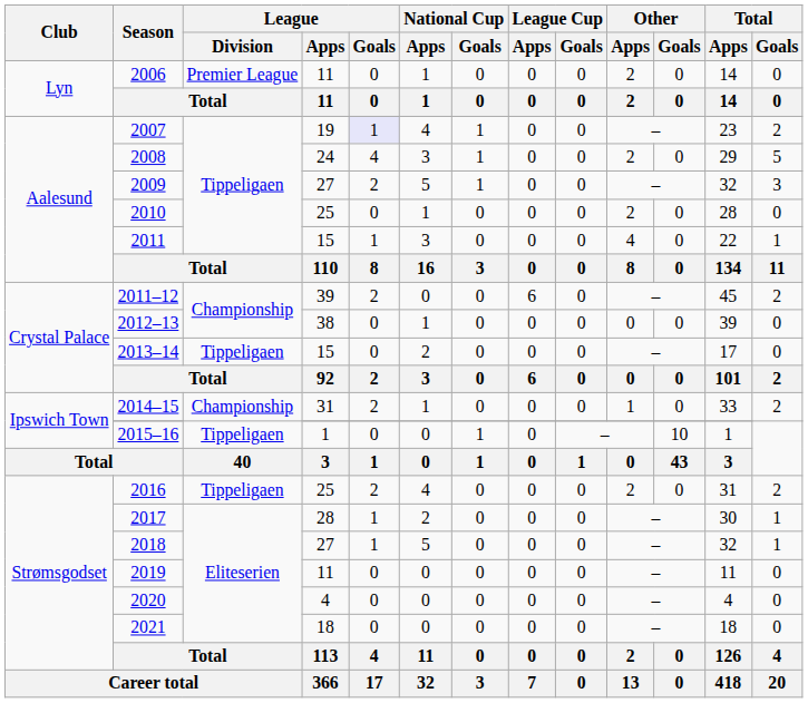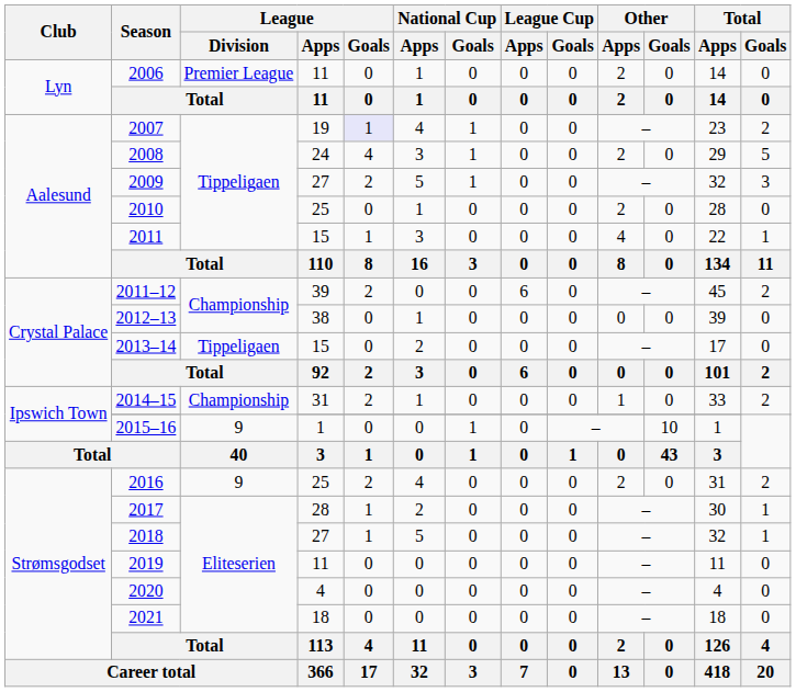 <table class="wikitable" style="text-align: center">
 <tr>
 <th rowspan=2>Club</th>
 <th rowspan=2>Season</th>
 <th colspan=3>League</th>
 <th colspan=2>National Cup</th>
 <th colspan=2>League Cup</th>
 <th colspan=2>Other</th>
 <th colspan=2>Total</th>
 </tr>
 <tr>
 <th>Division</th>
 <th>Apps</th>
 <th>Goals</th>
 <th>Apps</th>
 <th>Goals</th>
 <th>Apps</th>
 <th>Goals</th>
 <th>Apps</th>
 <th>Goals</th>
 <th>Apps</th>
 <th>Goals</th>
 </tr>
 <tr>
 <td rowspan=2><a href='#'>Lyn</a></td>
 <td><a href='#'>2006</a></td>
 <td><a href='#'>Premier League</a></td>
 <td>11</td>
 <td>0</td>
 <td>1</td>
 <td>0</td>
 <td>0</td>
 <td>0</td>
 <td>2</td>
 <td>0</td>
 <td>14</td>
 <td>0</td>
 </tr>
 <tr>
 <th colspan=2>Total</th>
 <th>11</th>
 <th>0</th>
 <th>1</th>
 <th>0</th>
 <th>0</th>
 <th>0</th>
 <th>2</th>
 <th>0</th>
 <th>14</th>
 <th>0</th>
 </tr>
 <tr>
 <td rowspan=6><a href='#'>Aalesund</a></td>
 <td><a href='#'>2007</a></td>
 <td rowspan=5><a href='#'>Tippeligaen</a></td>
 <td>19</td>
 <td style="background: lavender;">1</td>
 <td>4</td>
 <td>1</td>
 <td>0</td>
 <td>0</td>
 <td colspan=2>–</td>
 <td>23</td>
 <td>2</td>
 </tr>
 <tr>
 <td><a href='#'>2008</a></td>
 <td>24</td>
 <td>4</td>
 <td>3</td>
 <td>1</td>
 <td>0</td>
 <td>0</td>
 <td>2</td>
 <td>0</td>
 <td>29</td>
 <td>5</td>
 </tr>
 <tr>
 <td><a href='#'>2009</a></td>
 <td>27</td>
 <td>2</td>
 <td>5</td>
 <td>1</td>
 <td>0</td>
 <td>0</td>
 <td colspan=2>–</td>
 <td>32</td>
 <td>3</td>
 </tr>
 <tr>
 <td><a href='#'>2010</a></td>
 <td>25</td>
 <td>0</td>
 <td>1</td>
 <td>0</td>
 <td>0</td>
 <td>0</td>
 <td>2</td>
 <td>0</td>
 <td>28</td>
 <td>0</td>
 </tr>
 <tr>
 <td><a href='#'>2011</a></td>
 <td>15</td>
 <td>1</td>
 <td>3</td>
 <td>0</td>
 <td>0</td>
 <td>0</td>
 <td>4</td>
 <td>0</td>
 <td>22</td>
 <td>1</td>
 </tr>
 <tr>
 <th colspan=2>Total</th>
 <th>110</th>
 <th>8</th>
 <th>16</th>
 <th>3</th>
 <th>0</th>
 <th>0</th>
 <th>8</th>
 <th>0</th>
 <th>134</th>
 <th>11</th>
 </tr>
 <tr>
 <td rowspan=4><a href='#'>Crystal Palace</a></td>
 <td><a href='#'>2011–12</a></td>
 <td rowspan=2><a href='#'>Championship</a></td>
 <td>39</td>
 <td>2</td>
 <td>0</td>
 <td>0</td>
 <td>6</td>
 <td>0</td>
 <td colspan=2>–</td>
 <td>45</td>
 <td>2</td>
 </tr>
 <tr>
 <td><a href='#'>2012–13</a></td>
 <td>38</td>
 <td>0</td>
 <td>1</td>
 <td>0</td>
 <td>0</td>
 <td>0</td>
 <td>0</td>
 <td>0</td>
 <td>39</td>
 <td>0</td>
 </tr>
 <tr>
 <td><a href='#'>2013–14</a></td>
 <td><a href='#'>Tippeligaen</a></td>
 <td>15</td>
 <td>0</td>
 <td>2</td>
 <td>0</td>
 <td>0</td>
 <td>0</td>
 <td colspan=2>–</td>
 <td>17</td>
 <td>0</td>
 </tr>
 <tr>
 <th colspan=2>Total</th>
 <th>92</th>
 <th>2</th>
 <th>3</th>
 <th>0</th>
 <th>6</th>
 <th>0</th>
 <th>0</th>
 <th>0</th>
 <th>101</th>
 <th>2</th>
 </tr>
 <tr>
 <td rowspan=3><a href='#'>Ipswich Town</a></td>
 <td><a href='#'>2014–15</a></td>
 <td rowspan=2><a href='#'>Championship</a></td>
 <td>31</td>
 <td>2</td>
 <td>1</td>
 <td>0</td>
 <td>0</td>
 <td>0</td>
 <td>1</td>
 <td>0</td>
 <td>33</td>
 <td>2</td>
 </tr>
 <tr>
 </tr>
 <tr>
 <td><a href='#'>2015–16</a></td>
-<td><a href='#'>Tippeligaen</a></td>
+<td>9</td>
 <td>1</td>
 <td>0</td>
 <td>0</td>
 <td>1</td>
 <td>0</td>
 <td colspan=2>–</td>
 <td>10</td>
 <td>1</td>
 </tr>
 <tr>
 <th colspan=2>Total</th>
 <th>40</th>
 <th>3</th>
 <th>1</th>
 <th>0</th>
 <th>1</th>
 <th>0</th>
 <th>1</th>
 <th>0</th>
 <th>43</th>
 <th>3</th>
 </tr>
 <tr>
 <td rowspan=7><a href='#'>Strømsgodset</a></td>
 <td><a href='#'>2016</a></td>
-<td><a href='#'>Tippeligaen</a></td>
+<td>9</td>
 <td>25</td>
 <td>2</td>
 <td>4</td>
 <td>0</td>
 <td>0</td>
 <td>0</td>
 <td>2</td>
 <td>0</td>
 <td>31</td>
 <td>2</td>
 </tr>
 <tr>
 <td><a href='#'>2017</a></td>
 <td rowspan=5><a href='#'>Eliteserien</a></td>
 <td>28</td>
 <td>1</td>
 <td>2</td>
 <td>0</td>
 <td>0</td>
 <td>0</td>
 <td colspan=2>–</td>
 <td>30</td>
 <td>1</td>
 </tr>
 <tr>
 <td><a href='#'>2018</a></td>
 <td>27</td>
 <td>1</td>
 <td>5</td>
 <td>0</td>
 <td>0</td>
 <td>0</td>
 <td colspan=2>–</td>
 <td>32</td>
 <td>1</td>
 </tr>
 <tr>
 <td><a href='#'>2019</a></td>
 <td>11</td>
 <td>0</td>
 <td>0</td>
 <td>0</td>
 <td>0</td>
 <td>0</td>
 <td colspan=2>–</td>
 <td>11</td>
 <td>0</td>
 </tr>
 <tr>
 <td><a href='#'>2020</a></td>
 <td>4</td>
 <td>0</td>
 <td>0</td>
 <td>0</td>
 <td>0</td>
 <td>0</td>
 <td colspan=2>–</td>
 <td>4</td>
 <td>0</td>
 </tr>
 <tr>
 <td><a href='#'>2021</a></td>
 <td>18</td>
 <td>0</td>
 <td>0</td>
 <td>0</td>
 <td>0</td>
 <td>0</td>
 <td colspan=2>–</td>
 <td>18</td>
 <td>0</td>
 </tr>
 <tr>
 <th colspan=2>Total</th>
 <th>113</th>
 <th>4</th>
 <th>11</th>
 <th>0</th>
 <th>0</th>
 <th>0</th>
 <th>2</th>
 <th>0</th>
 <th>126</th>
 <th>4</th>
 </tr>
 <tr>
 <th colspan=3>Career total</th>
 <th>366</th>
 <th>17</th>
 <th>32</th>
 <th>3</th>
 <th>7</th>
 <th>0</th>
 <th>13</th>
 <th>0</th>
 <th>418</th>
 <th>20</th>
 </tr>
 </table>
